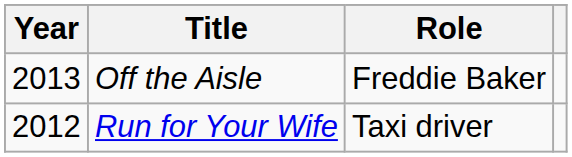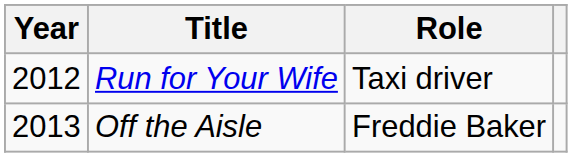 <table class="wikitable">
 <tr>
 <th>Year</th>
 <th>Title</th>
 <th>Role</th>
 <th></th>
 </tr>
 <tr>
+<td>2012</td>
+<td><em><a href='#'>Run for Your Wife</a></em></td>
+<td>Taxi driver</td>
+<td></td>
+</tr>
+<tr>
 <td>2013</td>
 <td><em>Off the Aisle</em></td>
 <td>Freddie Baker</td>
 <td></td>
 </tr>
-<tr>
-<td>2012</td>
-<td><em><a href='#'>Run for Your Wife</a></em></td>
-<td>Taxi driver</td>
-<td></td>
-</tr>
 </table>
